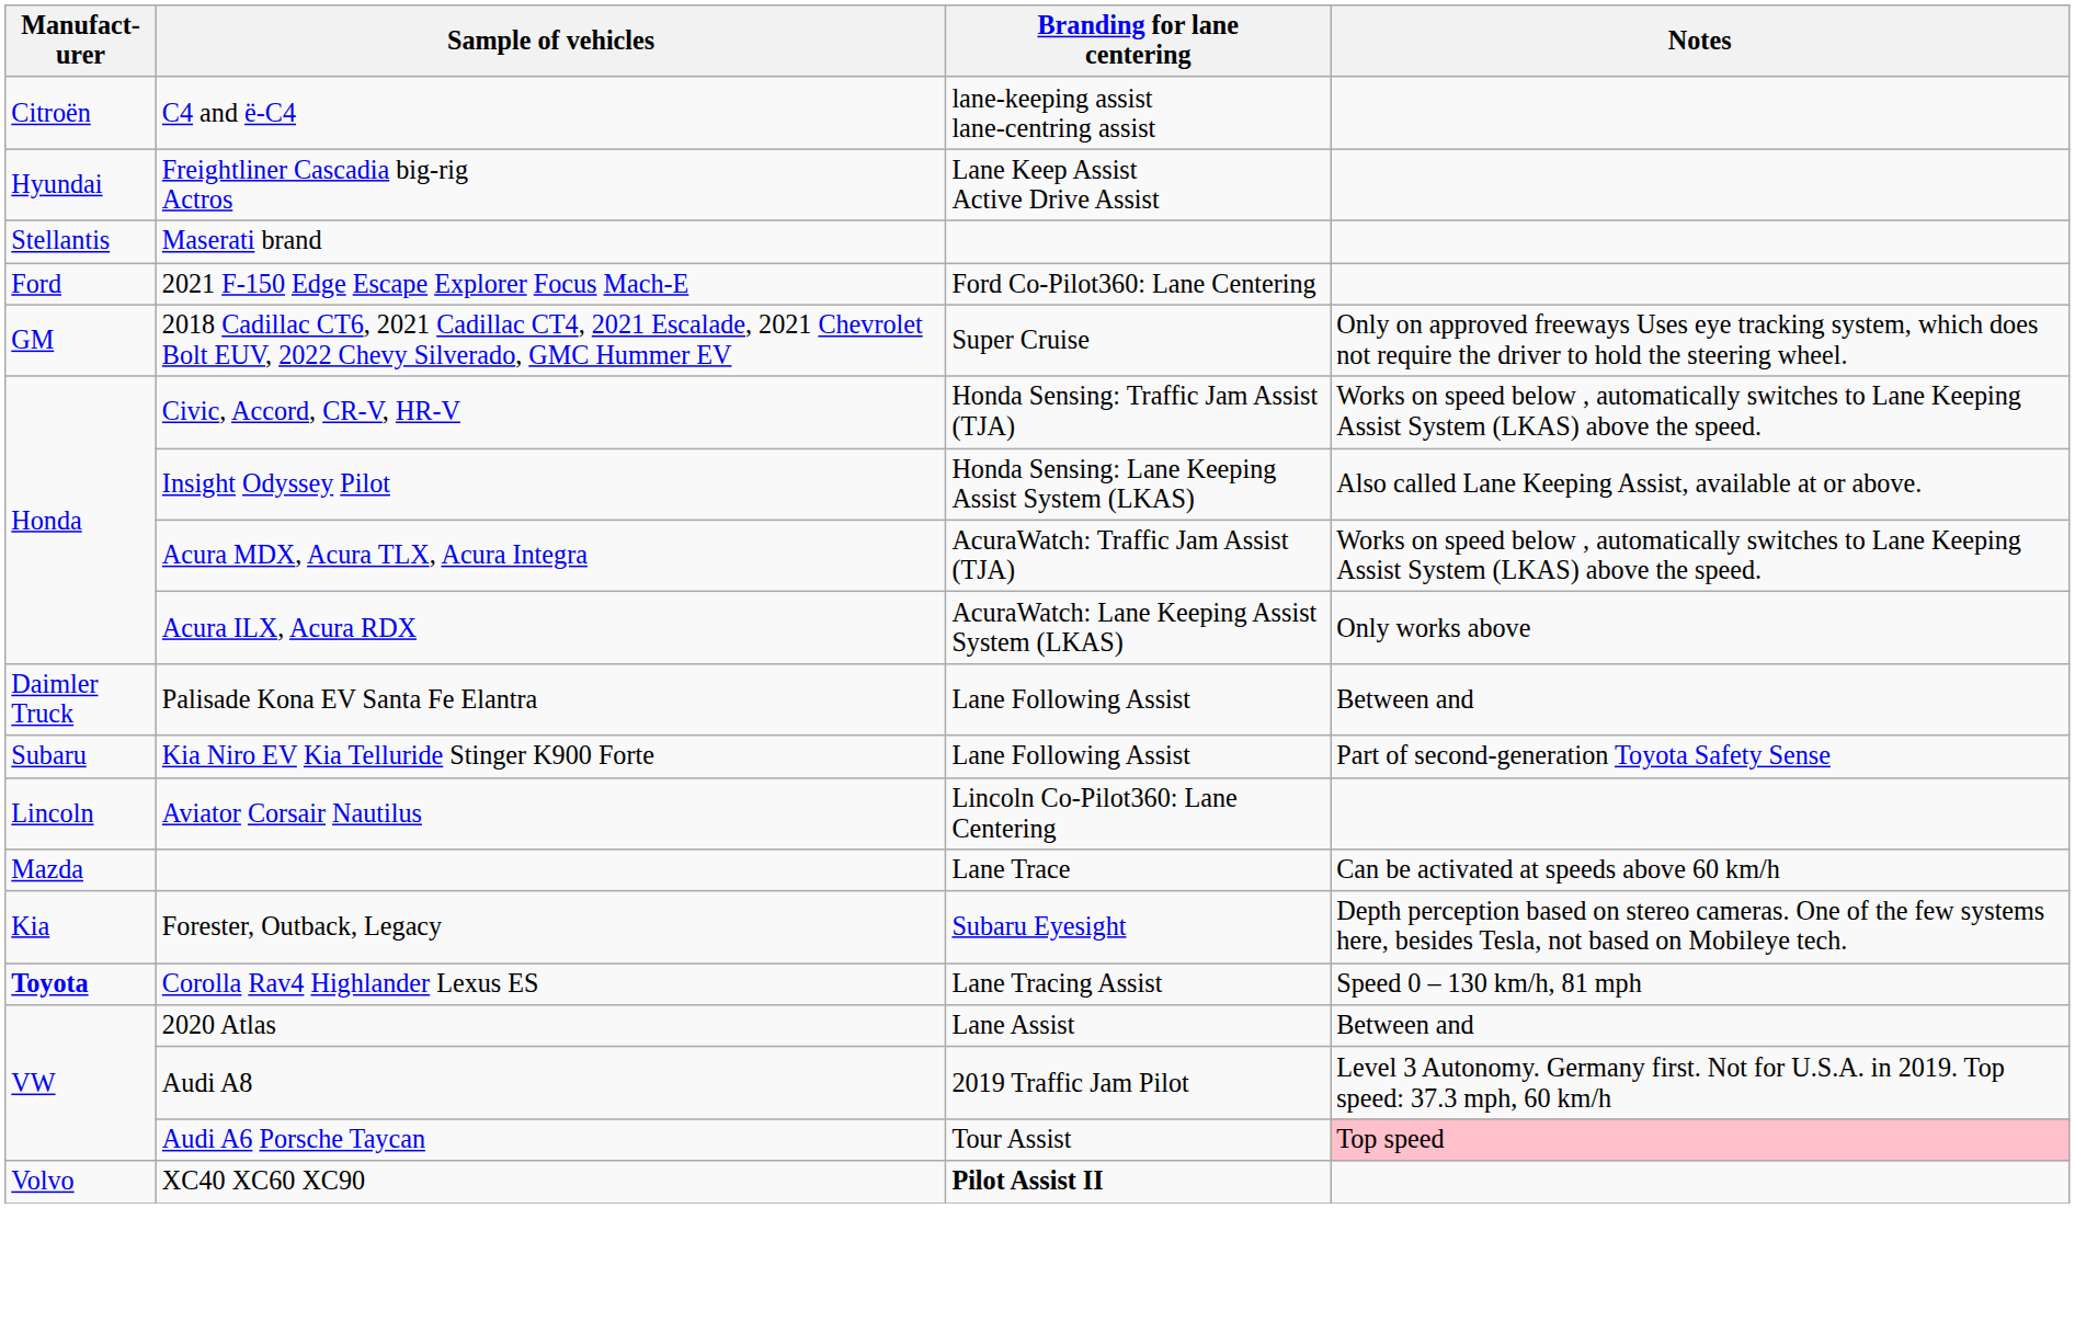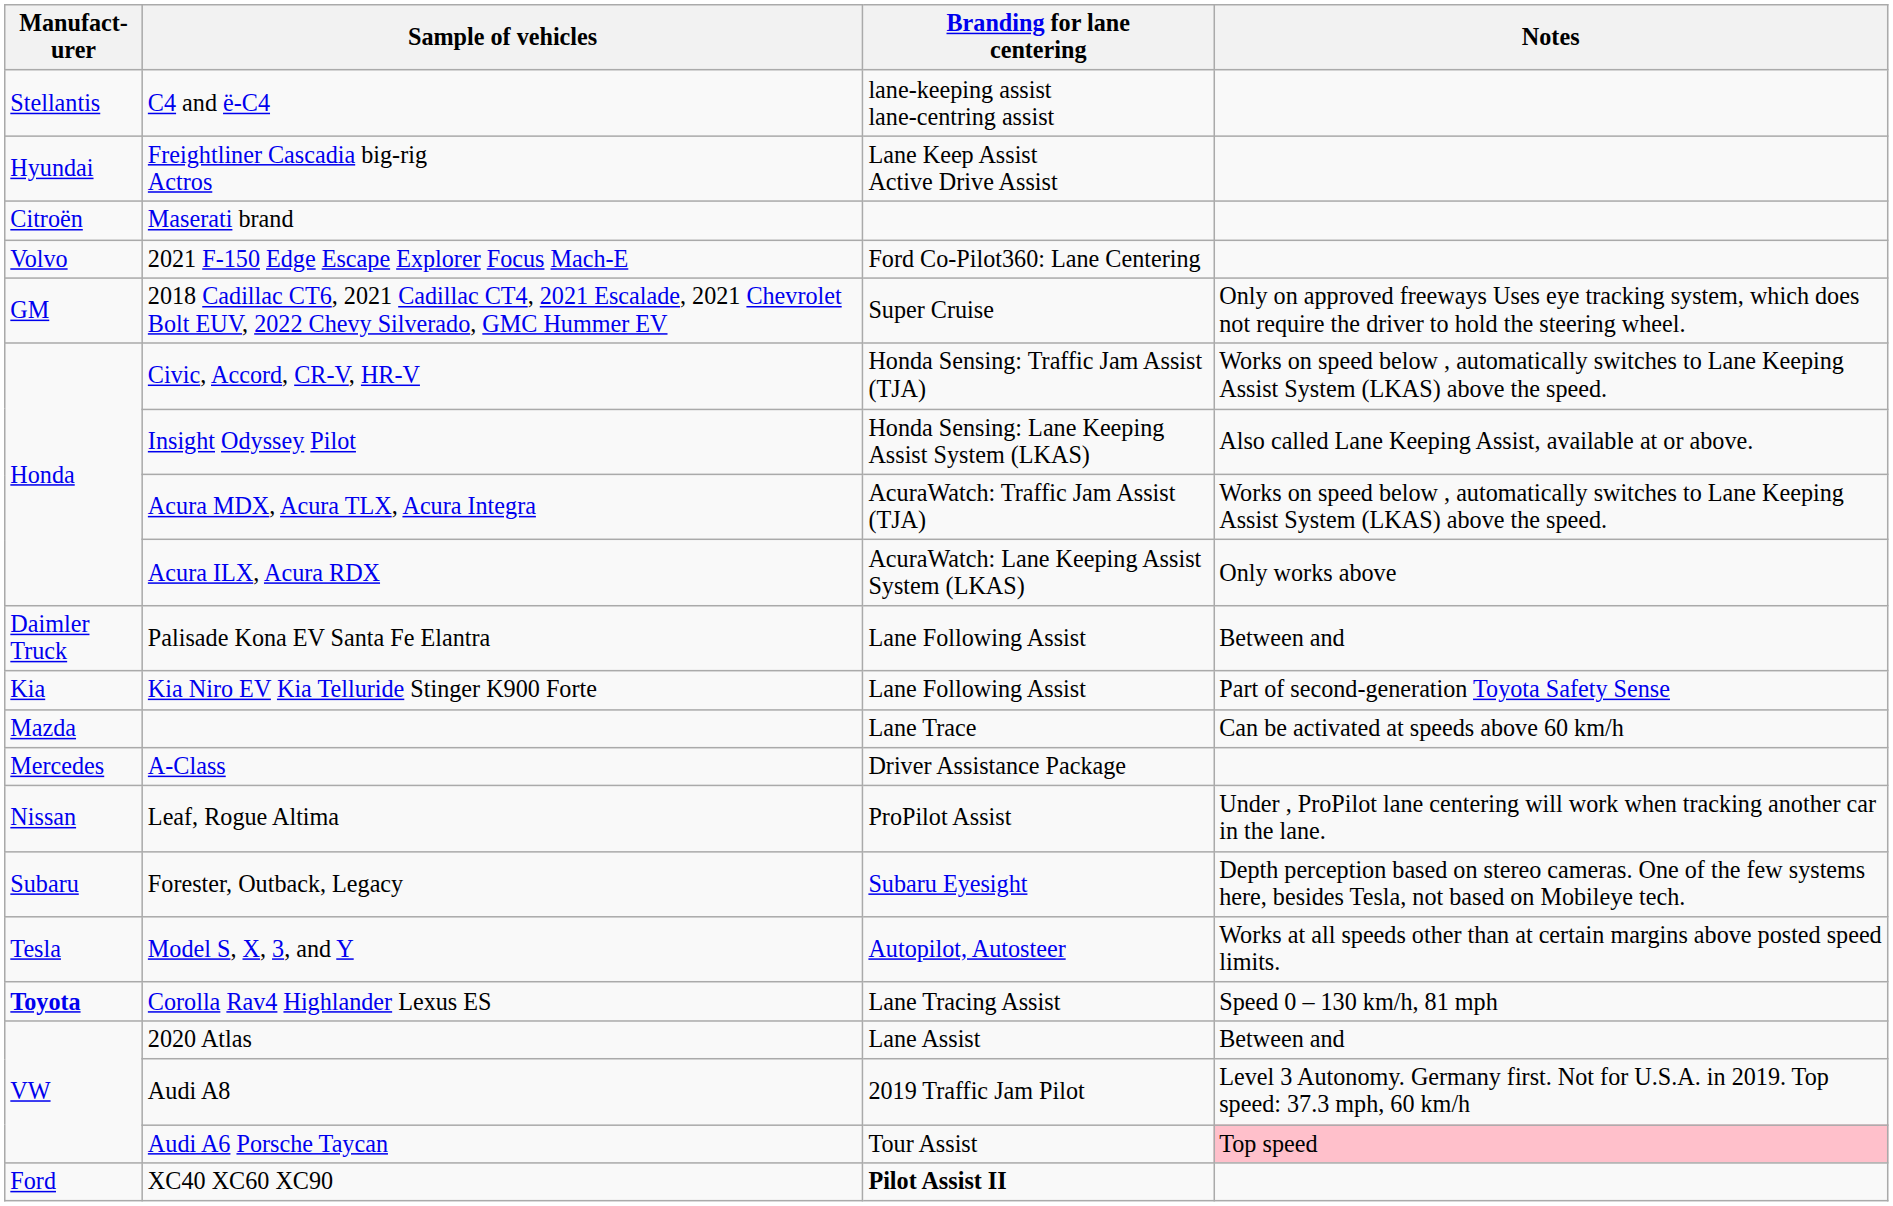 <table class="wikitable">
 <tr>
 <th>Manufact-<br>urer</th>
 <th>Sample of vehicles</th>
 <th><a href='#'>Branding</a> for lane<br>centering</th>
 <th>Notes</th>
 </tr>
 <tr>
-<td><a href='#'>Citroën</a></td>
+<td><a href='#'>Stellantis</a></td>
 <td><a href='#'>C4</a> and <a href='#'>ë-C4</a></td>
 <td>lane-keeping assist <br>  lane-centring assist</td>
 <td></td>
 </tr>
 <tr>
 <td><a href='#'>Hyundai</a></td>
 <td><a href='#'>Freightliner Cascadia</a> big-rig<br><a href='#'>Actros</a></td>
 <td>Lane Keep Assist<br>Active Drive Assist</td>
 <td></td>
 </tr>
 <tr>
-<td><a href='#'>Stellantis</a></td>
+<td><a href='#'>Citroën</a></td>
 <td><a href='#'>Maserati</a> brand</td>
 <td></td>
 <td></td>
 </tr>
 <tr>
-<td><a href='#'>Ford</a></td>
+<td><a href='#'>Volvo</a></td>
 <td>2021  <a href='#'>F-150</a> <a href='#'>Edge</a> <a href='#'>Escape</a> <a href='#'>Explorer</a> <a href='#'>Focus</a> <a href='#'>Mach-E</a></td>
 <td>Ford Co-Pilot360: Lane Centering</td>
 <td></td>
 </tr>
 <tr>
 <td><a href='#'>GM</a></td>
 <td>2018 <a href='#'>Cadillac CT6</a>, 2021 <a href='#'>Cadillac CT4</a>, <a href='#'>2021 Escalade</a>, 2021 <a href='#'>Chevrolet Bolt EUV</a>, <a href='#'>2022 Chevy Silverado</a>, <a href='#'>GMC Hummer EV</a></td>
 <td>Super Cruise</td>
 <td>Only on approved freeways Uses eye tracking system, which does not require the driver to hold the steering wheel.</td>
 </tr>
 <tr>
 <td rowspan="4"><a href='#'>Honda</a></td>
 <td><a href='#'>Civic</a>, <a href='#'>Accord</a>, <a href='#'>CR-V</a>, <a href='#'>HR-V</a></td>
 <td>Honda Sensing: Traffic Jam Assist (TJA)</td>
 <td>Works on speed below , automatically switches to Lane Keeping Assist System (LKAS) above the speed.</td>
 </tr>
 <tr>
 <td><a href='#'>Insight</a> <a href='#'>Odyssey</a> <a href='#'>Pilot</a></td>
 <td>Honda Sensing: Lane Keeping Assist System (LKAS)</td>
 <td>Also called Lane Keeping Assist, available at  or above.</td>
 </tr>
 <tr>
 <td><a href='#'>Acura MDX</a>, <a href='#'>Acura TLX</a>, <a href='#'>Acura Integra</a></td>
 <td>AcuraWatch: Traffic Jam Assist (TJA)</td>
 <td>Works on speed below , automatically switches to Lane Keeping Assist System (LKAS) above the speed.</td>
 </tr>
 <tr>
 <td><a href='#'>Acura ILX</a>, <a href='#'>Acura RDX</a></td>
 <td>AcuraWatch: Lane Keeping Assist System (LKAS)</td>
 <td>Only works above </td>
 </tr>
 <tr>
 <td><a href='#'>Daimler Truck</a></td>
 <td>Palisade Kona EV Santa Fe Elantra</td>
 <td>Lane Following Assist</td>
 <td>Between  and </td>
 </tr>
 <tr>
-<td><a href='#'>Subaru</a></td>
+<td><a href='#'>Kia</a></td>
 <td><a href='#'>Kia Niro EV</a> <a href='#'>Kia Telluride</a> Stinger K900 Forte</td>
 <td>Lane Following Assist</td>
 <td>Part of second-generation <a href='#'>Toyota Safety Sense</a></td>
-</tr>
-<tr>
-<td><a href='#'>Lincoln</a></td>
-<td><a href='#'>Aviator</a> <a href='#'>Corsair</a> <a href='#'>Nautilus</a></td>
-<td>Lincoln Co-Pilot360: Lane Centering</td>
-<td></td>
 </tr>
 <tr>
 <td><a href='#'>Mazda</a></td>
 <td></td>
 <td>Lane Trace</td>
 <td>Can be activated at speeds above 60 km/h</td>
 </tr>
 <tr>
-<td><a href='#'>Kia</a></td>
+<td><a href='#'>Mercedes</a></td>
+<td><a href='#'>A-Class</a></td>
+<td>Driver Assistance Package</td>
+<td></td>
+</tr>
+<tr>
+<td><a href='#'>Nissan</a></td>
+<td>Leaf, Rogue Altima</td>
+<td>ProPilot Assist</td>
+<td>Under , ProPilot lane centering will work when tracking another car in the lane.</td>
+</tr>
+<tr>
+<td><a href='#'>Subaru</a></td>
 <td>Forester, Outback, Legacy</td>
 <td><a href='#'>Subaru Eyesight</a></td>
 <td>Depth perception based on stereo cameras. One of the few systems here, besides Tesla, not based on Mobileye tech.</td>
+</tr>
+<tr>
+<td><a href='#'>Tesla</a></td>
+<td><a href='#'>Model S</a>, <a href='#'>X</a>, <a href='#'>3</a>, and <a href='#'>Y</a></td>
+<td><a href='#'>Autopilot, Autosteer</a></td>
+<td>Works at all speeds other than at certain margins above posted speed limits.</td>
 </tr>
 <tr>
 <td><strong><a href='#'>Toyota</a></strong></td>
 <td><a href='#'>Corolla</a> <a href='#'>Rav4</a> <a href='#'>Highlander</a> Lexus ES</td>
 <td>Lane Tracing Assist</td>
 <td>Speed 0 – 130 km/h, 81 mph</td>
 </tr>
 <tr>
 <td rowspan="3"><a href='#'>VW</a></td>
 <td>2020 Atlas</td>
 <td>Lane Assist</td>
 <td>Between  and </td>
 </tr>
 <tr>
 <td>Audi A8</td>
 <td>2019 Traffic Jam Pilot</td>
 <td>Level 3 Autonomy.  Germany first. Not for U.S.A. in 2019. Top speed: 37.3 mph, 60 km/h</td>
 </tr>
 <tr>
 <td><a href='#'>Audi A6</a> <a href='#'>Porsche Taycan</a></td>
 <td>Tour Assist</td>
 <td style="background: pink;">Top speed </td>
 </tr>
 <tr>
-<td><a href='#'>Volvo</a></td>
+<td><a href='#'>Ford</a></td>
 <td>XC40 XC60 XC90</td>
 <td><strong>Pilot Assist II</strong></td>
 <td></td>
 </tr>
 </table>
